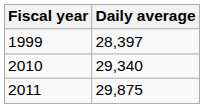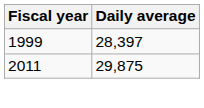 <table class="wikitable">
 <tr>
 <th>Fiscal year</th>
 <th>Daily average</th>
 </tr>
 <tr>
 <td>1999</td>
 <td>28,397</td>
 </tr>
 <tr>
-<td>2010</td>
-<td>29,340</td>
-</tr>
-<tr>
 <td>2011</td>
 <td>29,875</td>
 </tr>
 </table>
